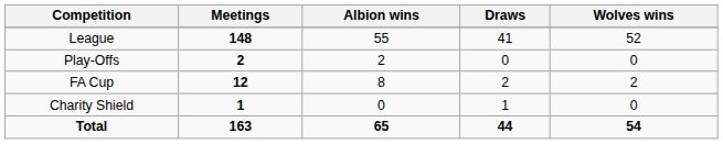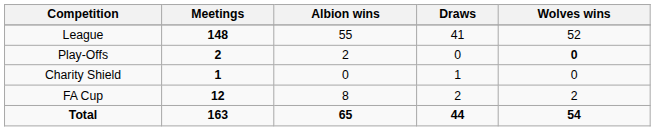 <table class="wikitable" style="text-align: center; width: 40%; font-size: 12px">
 <tr>
 <th><strong>Competition</strong></th>
 <th><strong>Meetings</strong></th>
 <th><strong>Albion wins</strong></th>
 <th><strong>Draws</strong></th>
 <th><strong>Wolves wins</strong></th>
 </tr>
 <tr>
 </tr>
 <tr>
 <td>League</td>
 <td><strong>148</strong></td>
 <td>55</td>
 <td>41</td>
 <td>52</td>
 </tr>
 <tr>
 <td>Play-Offs</td>
 <td><strong>2</strong></td>
 <td>2</td>
 <td>0</td>
+<td><strong>0</strong></td>
+</tr>
+<tr>
+<td>Charity Shield</td>
+<td><strong>1</strong></td>
+<td>0</td>
+<td>1</td>
 <td>0</td>
 </tr>
 <tr>
 <td>FA Cup</td>
 <td><strong>12</strong></td>
 <td>8</td>
 <td>2</td>
 <td>2</td>
 </tr>
 <tr>
-<td>Charity Shield</td>
-<td><strong>1</strong></td>
-<td>0</td>
-<td>1</td>
-<td>0</td>
-</tr>
-<tr>
 <td><strong>Total</strong></td>
 <td><strong>163</strong></td>
 <td><strong>65</strong></td>
 <td><strong>44</strong></td>
 <td><strong>54</strong></td>
 </tr>
 </table>
